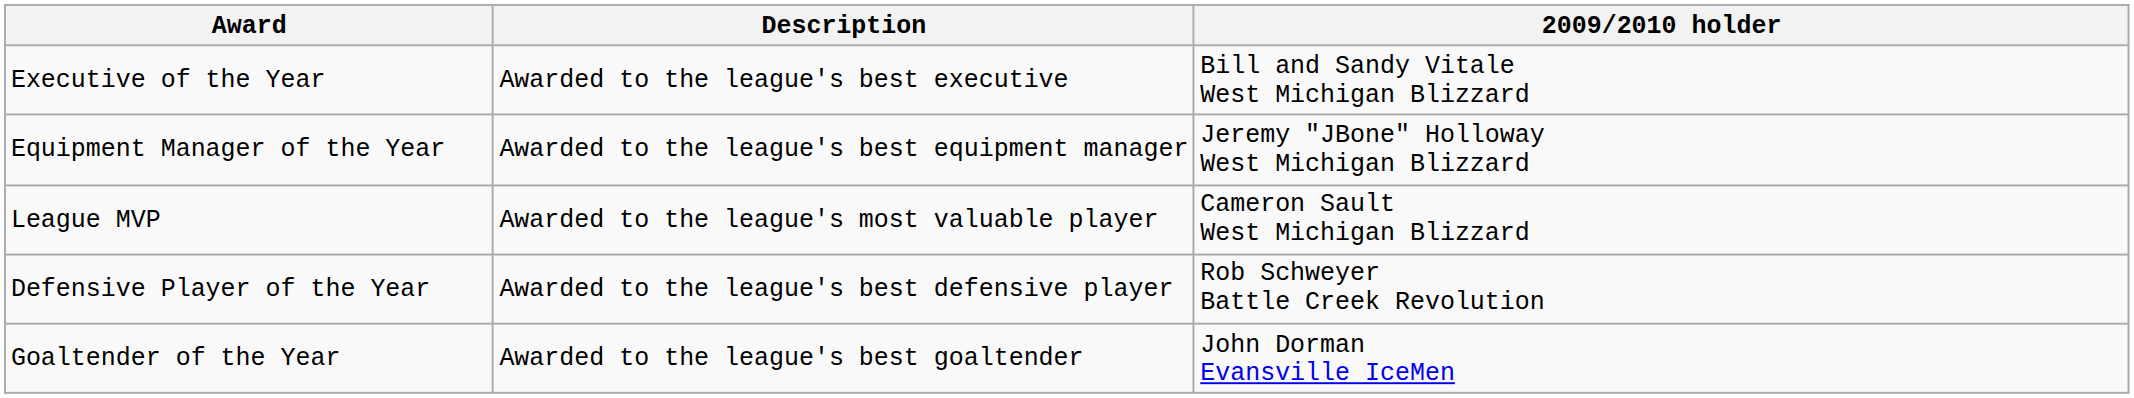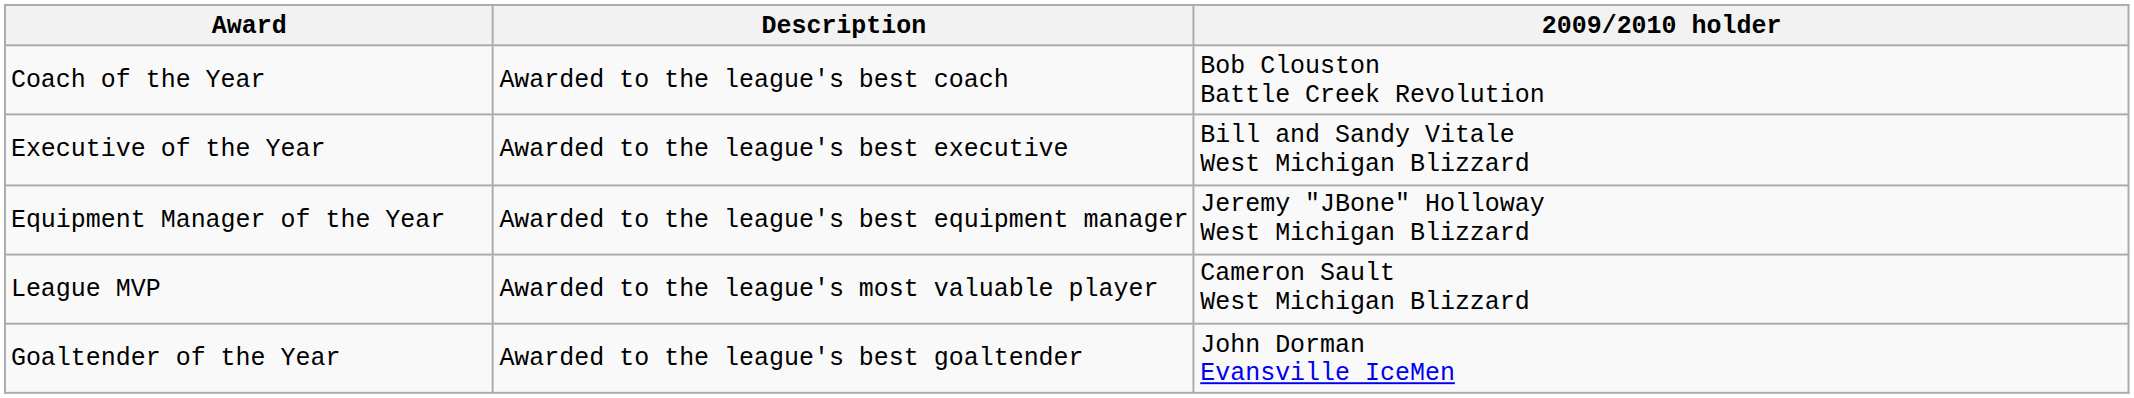 <table class="wikitable sortable">
 <tr>
 <th width="23%"><strong>Award</strong></th>
 <th width="33%"  class="unsortable"><strong>Description</strong></th>
 <th width="44%"><strong>2009/2010 holder</strong></th>
+</tr>
+<tr>
+<td>Coach of the Year</td>
+<td>Awarded to the league's best coach</td>
+<td>Bob Clouston<br>Battle Creek Revolution</td>
 </tr>
 <tr>
 <td>Executive of the Year</td>
 <td>Awarded to the league's best executive</td>
 <td>Bill and Sandy Vitale<br>West Michigan Blizzard</td>
 </tr>
 <tr>
 <td>Equipment Manager of the Year</td>
 <td>Awarded to the league's best equipment manager</td>
 <td>Jeremy "JBone" Holloway  <br>West Michigan Blizzard</td>
 </tr>
 <tr>
 <td>League MVP</td>
 <td>Awarded to the league's most valuable player</td>
 <td>Cameron Sault<br>West Michigan Blizzard</td>
 </tr>
 <tr>
-<td>Defensive Player of the Year</td>
-<td>Awarded to the league's best defensive player</td>
-<td>Rob Schweyer<br>Battle Creek Revolution</td>
-</tr>
-<tr>
 <td>Goaltender of the Year</td>
 <td>Awarded to the league's best goaltender</td>
 <td>John Dorman<br><a href='#'>Evansville IceMen</a></td>
 </tr>
 </table>
